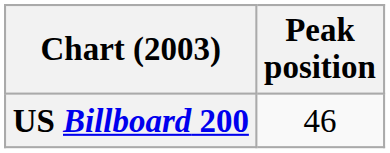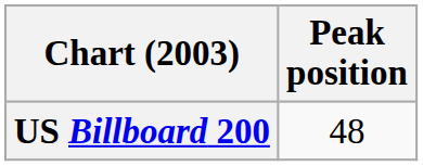 <table class="wikitable plainrowheaders" style="text-align:center">
 <tr>
 <th scope="col">Chart (2003)</th>
 <th scope="col">Peak<br>position</th>
 </tr>
 <tr>
 <th scope="row">US <a href='#'><em>Billboard</em> 200</a></th>
-<td>46</td>
+<td>48</td>
 </tr>
 </table>
